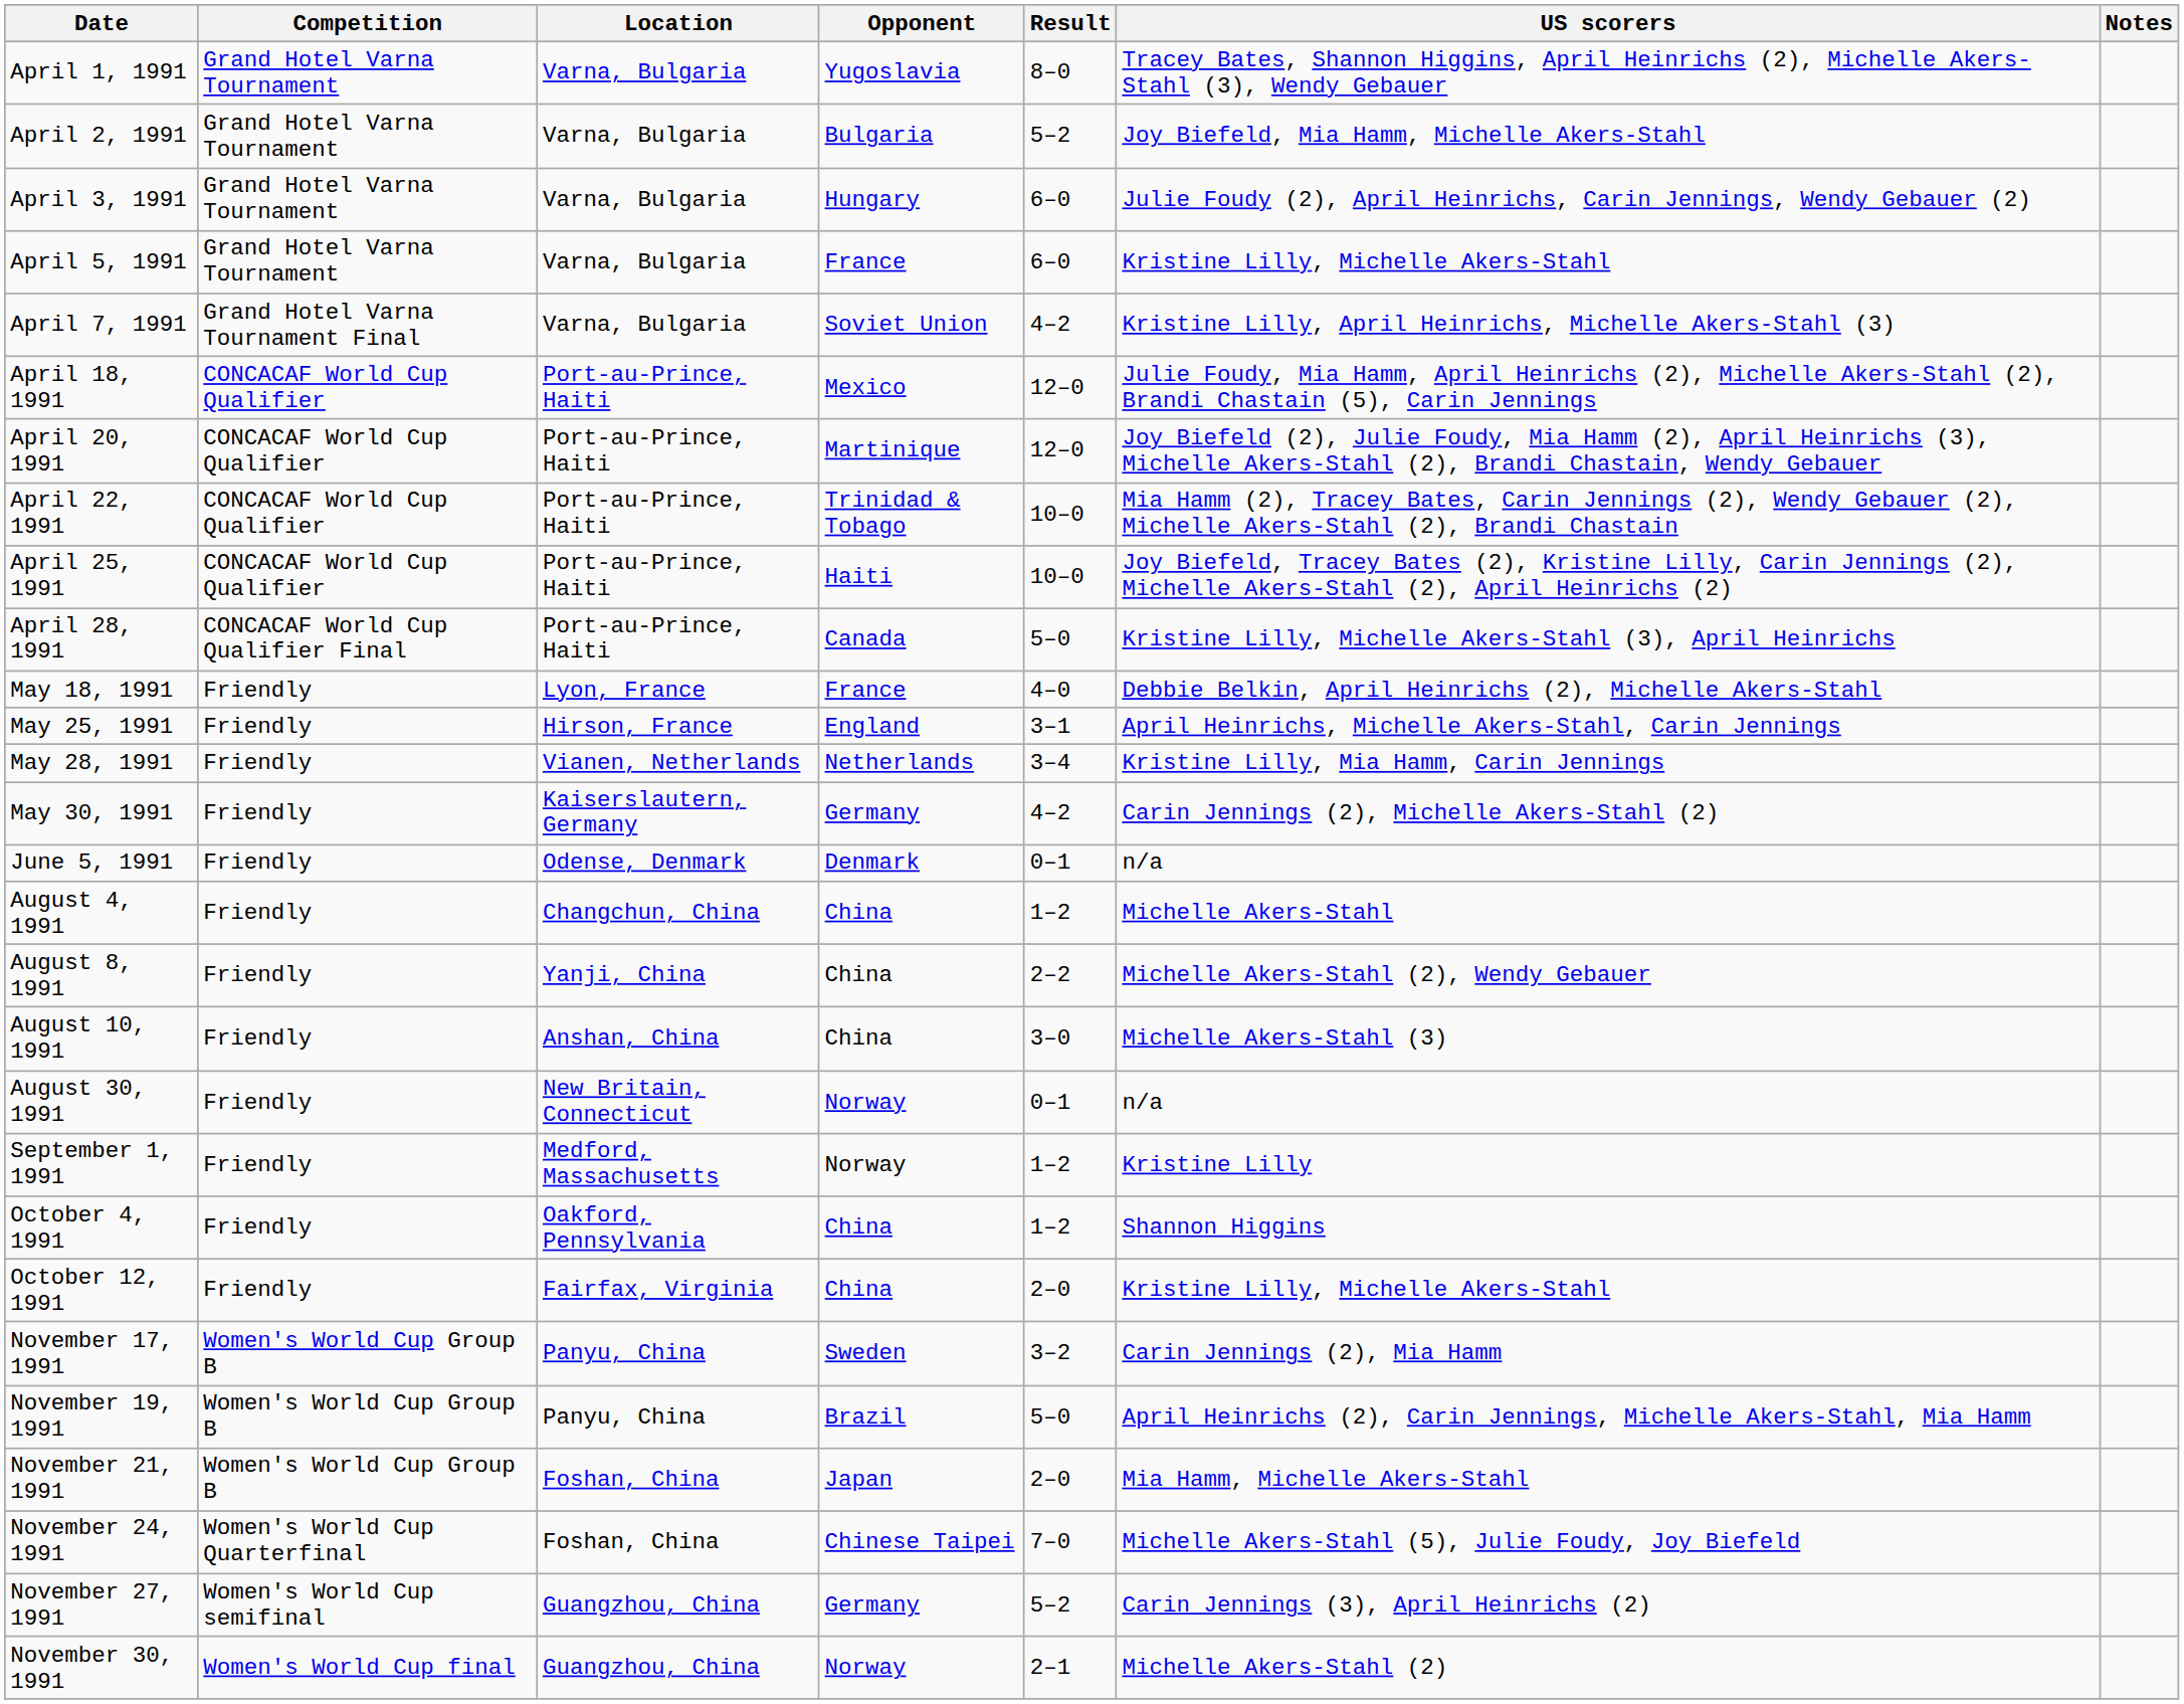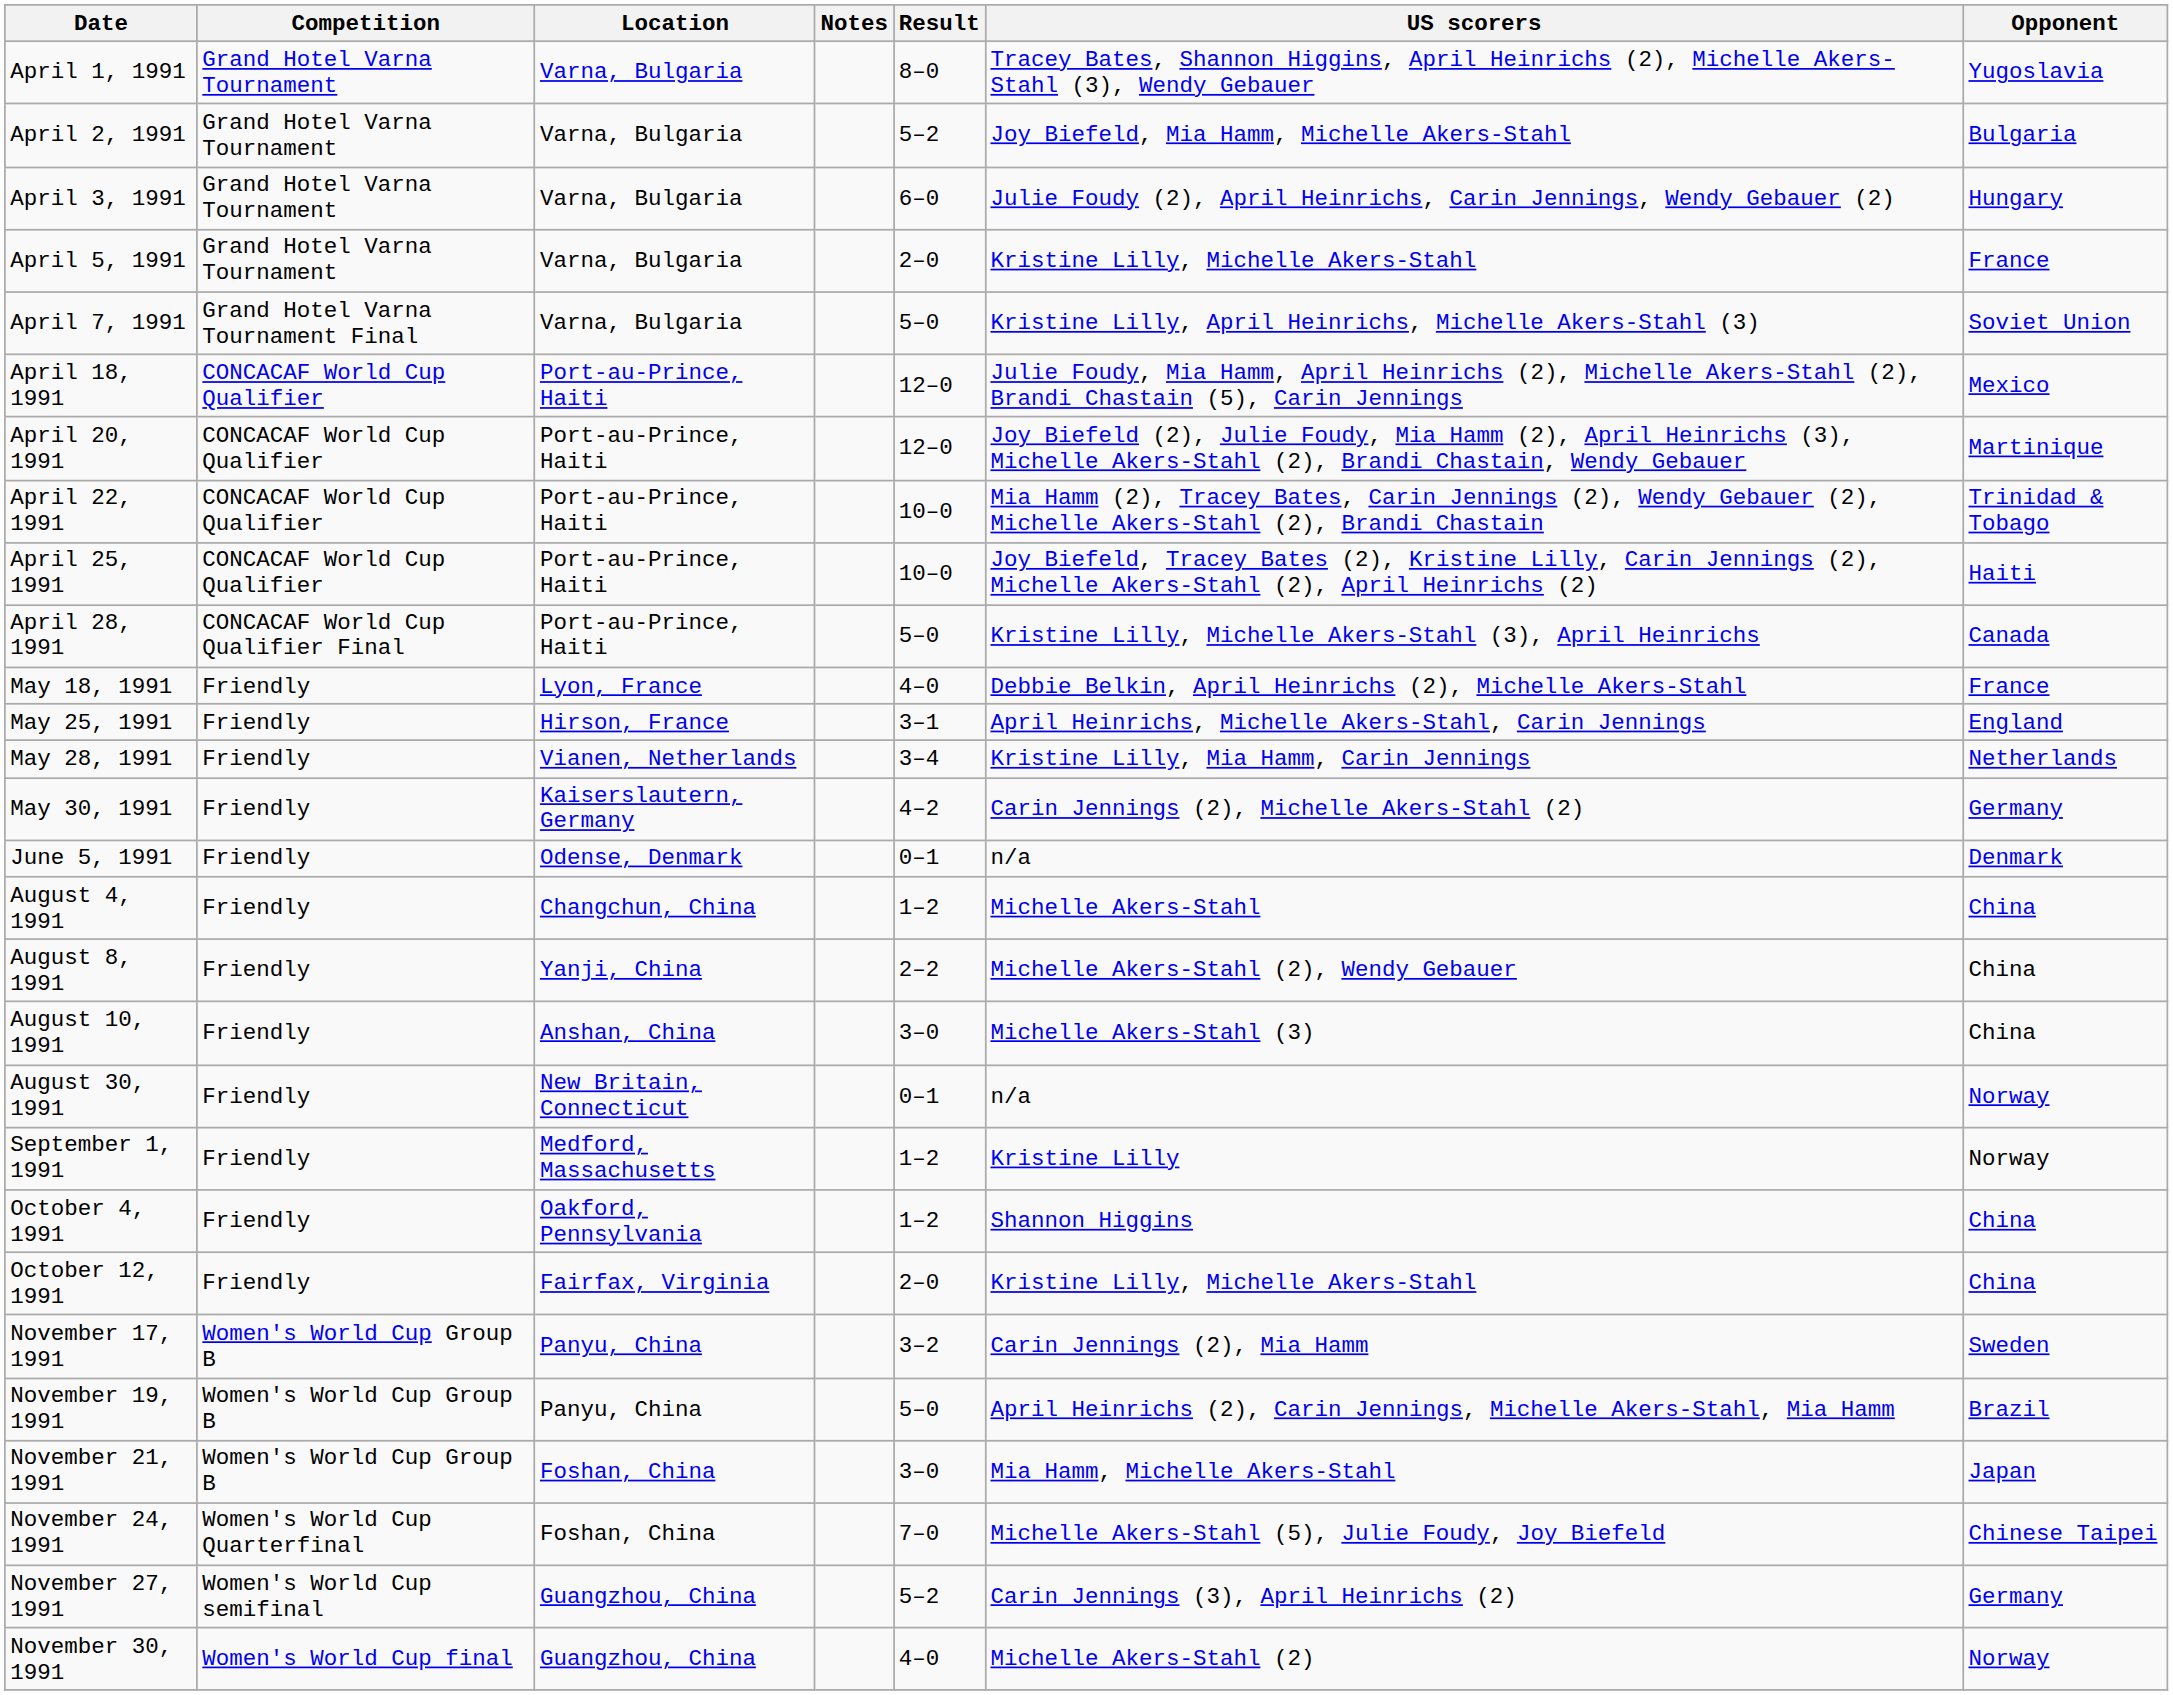 <table class="wikitable">
 <tr>
 <th>Date</th>
 <th>Competition</th>
 <th>Location</th>
-<th>Opponent</th>
+<th>Notes</th>
 <th>Result</th>
 <th>US scorers</th>
-<th>Notes</th>
+<th>Opponent</th>
 </tr>
 <tr>
 <td>April 1, 1991</td>
 <td><a href='#'>Grand Hotel Varna Tournament</a></td>
 <td><a href='#'>Varna, Bulgaria</a></td>
-<td><a href='#'>Yugoslavia</a></td>
+<td></td>
 <td>8–0</td>
 <td><a href='#'>Tracey Bates</a>, <a href='#'>Shannon Higgins</a>, <a href='#'>April Heinrichs</a> (2), <a href='#'>Michelle Akers-Stahl</a> (3), <a href='#'>Wendy Gebauer</a></td>
-<td></td>
+<td><a href='#'>Yugoslavia</a></td>
 </tr>
 <tr>
 <td>April 2, 1991</td>
 <td>Grand Hotel Varna Tournament</td>
 <td>Varna, Bulgaria</td>
-<td><a href='#'>Bulgaria</a></td>
+<td></td>
 <td>5–2</td>
 <td><a href='#'>Joy Biefeld</a>, <a href='#'>Mia Hamm</a>, <a href='#'>Michelle Akers-Stahl</a></td>
-<td></td>
+<td><a href='#'>Bulgaria</a></td>
 </tr>
 <tr>
 <td>April 3, 1991</td>
 <td>Grand Hotel Varna Tournament</td>
 <td>Varna, Bulgaria</td>
-<td><a href='#'>Hungary</a></td>
+<td></td>
 <td>6–0</td>
 <td><a href='#'>Julie Foudy</a> (2), <a href='#'>April Heinrichs</a>, <a href='#'>Carin Jennings</a>, <a href='#'>Wendy Gebauer</a> (2)</td>
-<td></td>
+<td><a href='#'>Hungary</a></td>
 </tr>
 <tr>
 <td>April 5, 1991</td>
 <td>Grand Hotel Varna Tournament</td>
 <td>Varna, Bulgaria</td>
+<td></td>
+<td>2–0</td>
+<td><a href='#'>Kristine Lilly</a>, <a href='#'>Michelle Akers-Stahl</a></td>
 <td><a href='#'>France</a></td>
-<td>6–0</td>
-<td><a href='#'>Kristine Lilly</a>, <a href='#'>Michelle Akers-Stahl</a></td>
-<td></td>
 </tr>
 <tr>
 <td>April 7, 1991</td>
 <td>Grand Hotel Varna Tournament Final</td>
 <td>Varna, Bulgaria</td>
+<td></td>
+<td>5–0</td>
+<td><a href='#'>Kristine Lilly</a>, <a href='#'>April Heinrichs</a>, <a href='#'>Michelle Akers-Stahl</a> (3)</td>
 <td><a href='#'>Soviet Union</a></td>
-<td>4–2</td>
-<td><a href='#'>Kristine Lilly</a>, <a href='#'>April Heinrichs</a>, <a href='#'>Michelle Akers-Stahl</a> (3)</td>
-<td></td>
 </tr>
 <tr>
 <td>April 18, 1991</td>
 <td><a href='#'>CONCACAF World Cup Qualifier</a></td>
 <td><a href='#'>Port-au-Prince, Haiti</a></td>
-<td><a href='#'>Mexico</a></td>
+<td></td>
 <td>12–0</td>
 <td><a href='#'>Julie Foudy</a>, <a href='#'>Mia Hamm</a>, <a href='#'>April Heinrichs</a> (2), <a href='#'>Michelle Akers-Stahl</a> (2), <a href='#'>Brandi Chastain</a> (5), <a href='#'>Carin Jennings</a></td>
-<td></td>
+<td><a href='#'>Mexico</a></td>
 </tr>
 <tr>
 <td>April 20, 1991</td>
 <td>CONCACAF World Cup Qualifier</td>
 <td>Port-au-Prince, Haiti</td>
-<td><a href='#'>Martinique</a></td>
+<td></td>
 <td>12–0</td>
 <td><a href='#'>Joy Biefeld</a> (2), <a href='#'>Julie Foudy</a>, <a href='#'>Mia Hamm</a> (2), <a href='#'>April Heinrichs</a> (3), <a href='#'>Michelle Akers-Stahl</a> (2), <a href='#'>Brandi Chastain</a>, <a href='#'>Wendy Gebauer</a></td>
-<td></td>
+<td><a href='#'>Martinique</a></td>
 </tr>
 <tr>
 <td>April 22, 1991</td>
 <td>CONCACAF World Cup Qualifier</td>
 <td>Port-au-Prince, Haiti</td>
-<td><a href='#'>Trinidad & Tobago</a></td>
+<td></td>
 <td>10–0</td>
 <td><a href='#'>Mia Hamm</a> (2), <a href='#'>Tracey Bates</a>, <a href='#'>Carin Jennings</a> (2), <a href='#'>Wendy Gebauer</a> (2), <a href='#'>Michelle Akers-Stahl</a> (2), <a href='#'>Brandi Chastain</a></td>
-<td></td>
+<td><a href='#'>Trinidad & Tobago</a></td>
 </tr>
 <tr>
 <td>April 25, 1991</td>
 <td>CONCACAF World Cup Qualifier</td>
 <td>Port-au-Prince, Haiti</td>
-<td><a href='#'>Haiti</a></td>
+<td></td>
 <td>10–0</td>
 <td><a href='#'>Joy Biefeld</a>, <a href='#'>Tracey Bates</a> (2), <a href='#'>Kristine Lilly</a>, <a href='#'>Carin Jennings</a> (2), <a href='#'>Michelle Akers-Stahl</a> (2), <a href='#'>April Heinrichs</a> (2)</td>
-<td></td>
+<td><a href='#'>Haiti</a></td>
 </tr>
 <tr>
 <td>April 28, 1991</td>
 <td>CONCACAF World Cup Qualifier Final</td>
 <td>Port-au-Prince, Haiti</td>
-<td><a href='#'>Canada</a></td>
+<td></td>
 <td>5–0</td>
 <td><a href='#'>Kristine Lilly</a>, <a href='#'>Michelle Akers-Stahl</a> (3), <a href='#'>April Heinrichs</a></td>
-<td></td>
+<td><a href='#'>Canada</a></td>
 </tr>
 <tr>
 <td>May 18, 1991</td>
 <td>Friendly</td>
 <td><a href='#'>Lyon, France</a></td>
-<td><a href='#'>France</a></td>
+<td></td>
 <td>4–0</td>
 <td><a href='#'>Debbie Belkin</a>, <a href='#'>April Heinrichs</a> (2), <a href='#'>Michelle Akers-Stahl</a></td>
-<td></td>
+<td><a href='#'>France</a></td>
 </tr>
 <tr>
 <td>May 25, 1991</td>
 <td>Friendly</td>
 <td><a href='#'>Hirson, France</a></td>
-<td><a href='#'>England</a></td>
+<td></td>
 <td>3–1</td>
 <td><a href='#'>April Heinrichs</a>, <a href='#'>Michelle Akers-Stahl</a>, <a href='#'>Carin Jennings</a></td>
-<td></td>
+<td><a href='#'>England</a></td>
 </tr>
 <tr>
 <td>May 28, 1991</td>
 <td>Friendly</td>
 <td><a href='#'>Vianen, Netherlands</a></td>
-<td><a href='#'>Netherlands</a></td>
+<td></td>
 <td>3–4</td>
 <td><a href='#'>Kristine Lilly</a>, <a href='#'>Mia Hamm</a>, <a href='#'>Carin Jennings</a></td>
-<td></td>
+<td><a href='#'>Netherlands</a></td>
 </tr>
 <tr>
 <td>May 30, 1991</td>
 <td>Friendly</td>
 <td><a href='#'>Kaiserslautern, Germany</a></td>
-<td><a href='#'>Germany</a></td>
+<td></td>
 <td>4–2</td>
 <td><a href='#'>Carin Jennings</a> (2), <a href='#'>Michelle Akers-Stahl</a> (2)</td>
-<td></td>
+<td><a href='#'>Germany</a></td>
 </tr>
 <tr>
 <td>June 5, 1991</td>
 <td>Friendly</td>
 <td><a href='#'>Odense, Denmark</a></td>
-<td><a href='#'>Denmark</a></td>
+<td></td>
 <td>0–1</td>
 <td>n/a</td>
-<td></td>
+<td><a href='#'>Denmark</a></td>
 </tr>
 <tr>
 <td>August 4, 1991</td>
 <td>Friendly</td>
 <td><a href='#'>Changchun, China</a></td>
-<td><a href='#'>China</a></td>
+<td></td>
 <td>1–2</td>
 <td><a href='#'>Michelle Akers-Stahl</a></td>
-<td></td>
+<td><a href='#'>China</a></td>
 </tr>
 <tr>
 <td>August 8, 1991</td>
 <td>Friendly</td>
 <td><a href='#'>Yanji, China</a></td>
-<td>China</td>
+<td></td>
 <td>2–2</td>
 <td><a href='#'>Michelle Akers-Stahl</a> (2), <a href='#'>Wendy Gebauer</a></td>
-<td></td>
+<td>China</td>
 </tr>
 <tr>
 <td>August 10, 1991</td>
 <td>Friendly</td>
 <td><a href='#'>Anshan, China</a></td>
-<td>China</td>
+<td></td>
 <td>3–0</td>
 <td><a href='#'>Michelle Akers-Stahl</a> (3)</td>
-<td></td>
+<td>China</td>
 </tr>
 <tr>
 <td>August 30, 1991</td>
 <td>Friendly</td>
 <td><a href='#'>New Britain, Connecticut</a></td>
-<td><a href='#'>Norway</a></td>
+<td></td>
 <td>0–1</td>
 <td>n/a</td>
-<td></td>
+<td><a href='#'>Norway</a></td>
 </tr>
 <tr>
 <td>September 1, 1991</td>
 <td>Friendly</td>
 <td><a href='#'>Medford, Massachusetts</a></td>
-<td>Norway</td>
+<td></td>
 <td>1–2</td>
 <td><a href='#'>Kristine Lilly</a></td>
-<td></td>
+<td>Norway</td>
 </tr>
 <tr>
 <td>October 4, 1991</td>
 <td>Friendly</td>
 <td><a href='#'>Oakford, Pennsylvania</a></td>
-<td><a href='#'>China</a></td>
+<td></td>
 <td>1–2</td>
 <td><a href='#'>Shannon Higgins</a></td>
-<td></td>
+<td><a href='#'>China</a></td>
 </tr>
 <tr>
 <td>October 12, 1991</td>
 <td>Friendly</td>
 <td><a href='#'>Fairfax, Virginia</a></td>
-<td><a href='#'>China</a></td>
+<td></td>
 <td>2–0</td>
 <td><a href='#'>Kristine Lilly</a>, <a href='#'>Michelle Akers-Stahl</a></td>
-<td></td>
+<td><a href='#'>China</a></td>
 </tr>
 <tr>
 <td>November 17, 1991</td>
 <td><a href='#'>Women's World Cup</a> Group B</td>
 <td><a href='#'>Panyu, China</a></td>
-<td><a href='#'>Sweden</a></td>
+<td></td>
 <td>3–2</td>
 <td><a href='#'>Carin Jennings</a> (2), <a href='#'>Mia Hamm</a></td>
-<td></td>
+<td><a href='#'>Sweden</a></td>
 </tr>
 <tr>
 <td>November 19, 1991</td>
 <td>Women's World Cup Group B</td>
 <td>Panyu, China</td>
-<td><a href='#'>Brazil</a></td>
+<td></td>
 <td>5–0</td>
 <td><a href='#'>April Heinrichs</a> (2), <a href='#'>Carin Jennings</a>, <a href='#'>Michelle Akers-Stahl</a>, <a href='#'>Mia Hamm</a></td>
-<td></td>
+<td><a href='#'>Brazil</a></td>
 </tr>
 <tr>
 <td>November 21, 1991</td>
 <td>Women's World Cup Group B</td>
 <td><a href='#'>Foshan, China</a></td>
+<td></td>
+<td>3–0</td>
+<td><a href='#'>Mia Hamm</a>, <a href='#'>Michelle Akers-Stahl</a></td>
 <td><a href='#'>Japan</a></td>
-<td>2–0</td>
-<td><a href='#'>Mia Hamm</a>, <a href='#'>Michelle Akers-Stahl</a></td>
-<td></td>
 </tr>
 <tr>
 <td>November 24, 1991</td>
 <td>Women's World Cup Quarterfinal</td>
 <td>Foshan, China</td>
-<td><a href='#'>Chinese Taipei</a></td>
+<td></td>
 <td>7–0</td>
 <td><a href='#'>Michelle Akers-Stahl</a> (5), <a href='#'>Julie Foudy</a>, <a href='#'>Joy Biefeld</a></td>
-<td></td>
+<td><a href='#'>Chinese Taipei</a></td>
 </tr>
 <tr>
 <td>November 27, 1991</td>
 <td>Women's World Cup semifinal</td>
 <td><a href='#'>Guangzhou, China</a></td>
-<td><a href='#'>Germany</a></td>
+<td></td>
 <td>5–2</td>
 <td><a href='#'>Carin Jennings</a> (3), <a href='#'>April Heinrichs</a> (2)</td>
-<td></td>
+<td><a href='#'>Germany</a></td>
 </tr>
 <tr>
 <td>November 30, 1991</td>
 <td><a href='#'>Women's World Cup final</a></td>
 <td><a href='#'>Guangzhou, China</a></td>
+<td></td>
+<td>4–0</td>
+<td><a href='#'>Michelle Akers-Stahl</a> (2)</td>
 <td><a href='#'>Norway</a></td>
-<td>2–1</td>
-<td><a href='#'>Michelle Akers-Stahl</a> (2)</td>
-<td></td>
 </tr>
 </table>
